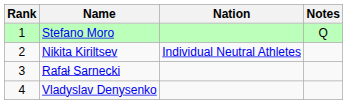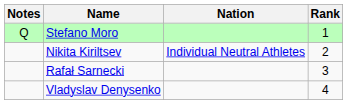 <table class="wikitable sortable" style="text-align:center">
 <tr>
-<th>Rank</th>
+<th>Notes</th>
 <th>Name</th>
 <th>Nation</th>
-<th>Notes</th>
+<th>Rank</th>
 </tr>
 <tr bgcolor=bbffbb>
-<td>1</td>
+<td>Q</td>
 <td align=left><a href='#'>Stefano Moro</a></td>
 <td align=left></td>
-<td>Q</td>
+<td>1</td>
 </tr>
 <tr>
-<td>2</td>
+<td></td>
 <td align=left><a href='#'>Nikita Kiriltsev</a></td>
 <td align=left><a href='#'>Individual Neutral Athletes</a></td>
-<td></td>
+<td>2</td>
 </tr>
 <tr>
-<td>3</td>
+<td></td>
 <td align=left><a href='#'>Rafał Sarnecki</a></td>
 <td align=left></td>
-<td></td>
+<td>3</td>
 </tr>
 <tr>
-<td>4</td>
+<td></td>
 <td align=left><a href='#'>Vladyslav Denysenko</a></td>
 <td align=left></td>
-<td></td>
+<td>4</td>
 </tr>
 </table>
